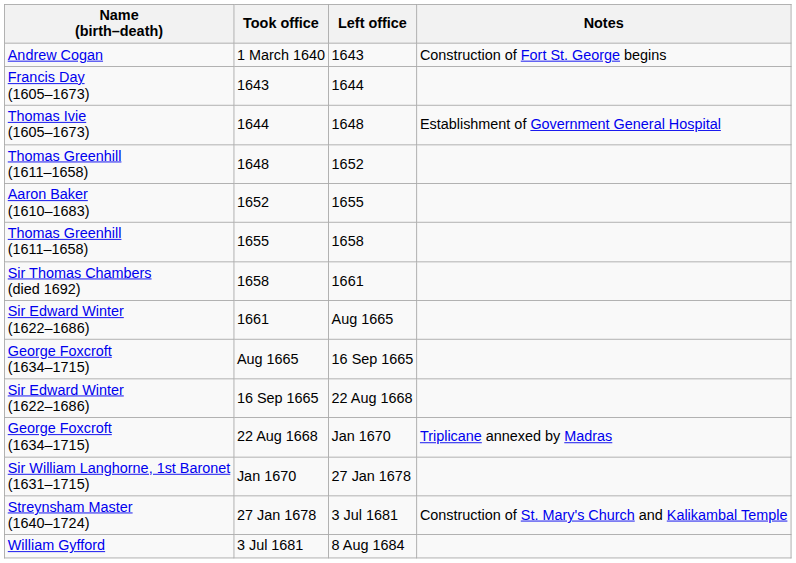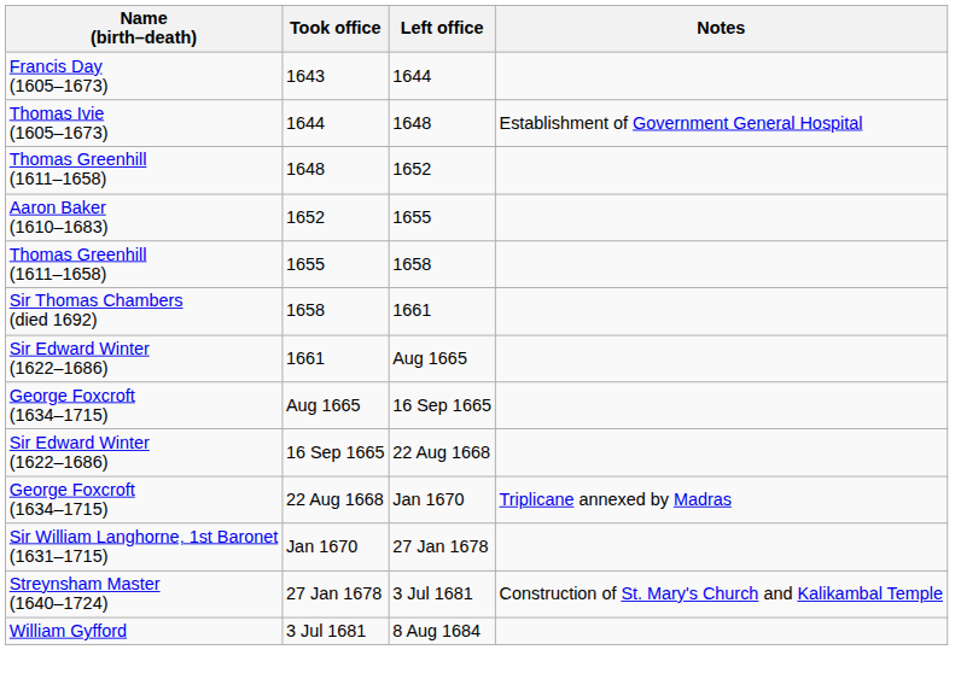 <table class="wikitable">
 <tr>
 <th>Name<br>(birth–death)</th>
 <th>Took office</th>
 <th>Left office</th>
 <th>Notes</th>
-</tr>
-<tr>
-<td><a href='#'>Andrew Cogan</a></td>
-<td>1 March 1640</td>
-<td>1643</td>
-<td>Construction of <a href='#'>Fort St. George</a> begins</td>
 </tr>
 <tr>
 <td><a href='#'>Francis Day</a><br>(1605–1673)</td>
 <td>1643</td>
 <td>1644</td>
 <td></td>
 </tr>
 <tr>
 <td><a href='#'>Thomas Ivie</a><br>(1605–1673)</td>
 <td>1644</td>
 <td>1648</td>
 <td>Establishment of <a href='#'>Government General Hospital</a></td>
 </tr>
 <tr>
 <td><a href='#'>Thomas Greenhill</a><br>(1611–1658)</td>
 <td>1648</td>
 <td>1652</td>
 <td></td>
 </tr>
 <tr>
 <td><a href='#'>Aaron Baker</a><br>(1610–1683)</td>
 <td>1652</td>
 <td>1655</td>
 <td></td>
 </tr>
 <tr>
 <td><a href='#'>Thomas Greenhill</a><br>(1611–1658)</td>
 <td>1655</td>
 <td>1658</td>
 <td></td>
 </tr>
 <tr>
 <td><a href='#'>Sir Thomas Chambers</a><br>(died 1692)</td>
 <td>1658</td>
 <td>1661</td>
 <td></td>
 </tr>
 <tr>
 <td><a href='#'>Sir Edward Winter</a><br>(1622–1686)</td>
 <td>1661</td>
 <td>Aug 1665</td>
 <td></td>
 </tr>
 <tr>
 <td><a href='#'>George Foxcroft</a><br>(1634–1715)</td>
 <td>Aug 1665</td>
 <td>16 Sep 1665</td>
 <td></td>
 </tr>
 <tr>
 <td><a href='#'>Sir Edward Winter</a><br>(1622–1686)</td>
 <td>16 Sep 1665</td>
 <td>22 Aug 1668</td>
 <td></td>
 </tr>
 <tr>
 <td><a href='#'>George Foxcroft</a><br>(1634–1715)</td>
 <td>22 Aug 1668</td>
 <td>Jan 1670</td>
 <td><a href='#'>Triplicane</a> annexed by <a href='#'>Madras</a></td>
 </tr>
 <tr>
 <td><a href='#'>Sir William Langhorne, 1st Baronet</a><br>(1631–1715)</td>
 <td>Jan 1670</td>
 <td>27 Jan 1678</td>
 <td></td>
 </tr>
 <tr>
 <td><a href='#'>Streynsham Master</a><br>(1640–1724)</td>
 <td>27 Jan 1678</td>
 <td>3 Jul 1681</td>
 <td>Construction of <a href='#'>St. Mary's Church</a> and <a href='#'>Kalikambal Temple</a></td>
 </tr>
 <tr>
 <td><a href='#'>William Gyfford</a></td>
 <td>3 Jul 1681</td>
 <td>8 Aug 1684</td>
 <td></td>
 </tr>
 </table>
